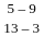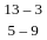 <table style="text-align:center">
 <tr>
 <th width=200></th>
 <th width=100></th>
 <th width=200></th>
 </tr>
 <tr>
+<td align=right><strong></strong></td>
+<td>13 – 3</td>
+<td align=left></td>
+</tr>
+<tr>
 <td align=right></td>
 <td>5 – 9</td>
 <td align=left><strong></strong></td>
 </tr>
-<tr>
-<td align=right><strong></strong></td>
-<td>13 – 3</td>
-<td align=left></td>
-</tr>
 </table>
